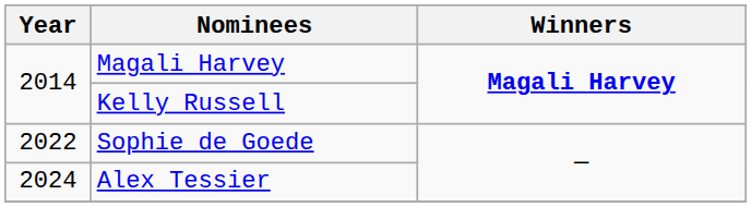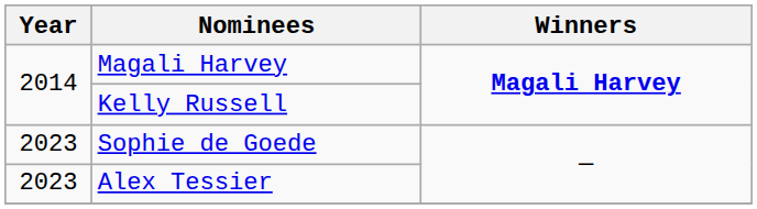 <table class="wikitable">
 <tr>
 <th width=40 align=center>Year</th>
 <th width=170>Nominees</th>
 <th width=170>Winners</th>
 </tr>
 <tr>
 <td align=center rowspan=2>2014</td>
 <td><a href='#'>Magali Harvey</a></td>
 <td align=center rowspan=2><strong><a href='#'>Magali Harvey</a></strong></td>
 </tr>
 <tr>
 <td><a href='#'>Kelly Russell</a></td>
 </tr>
 <tr>
-<td align=center>2022</td>
+<td align=center>2023</td>
 <td><a href='#'>Sophie de Goede</a></td>
 <td align=center rowspan=2>—</td>
 </tr>
 <tr>
-<td align=center>2024</td>
+<td align=center>2023</td>
 <td><a href='#'>Alex Tessier</a></td>
 </tr>
 <tr>
 </tr>
 </table>
